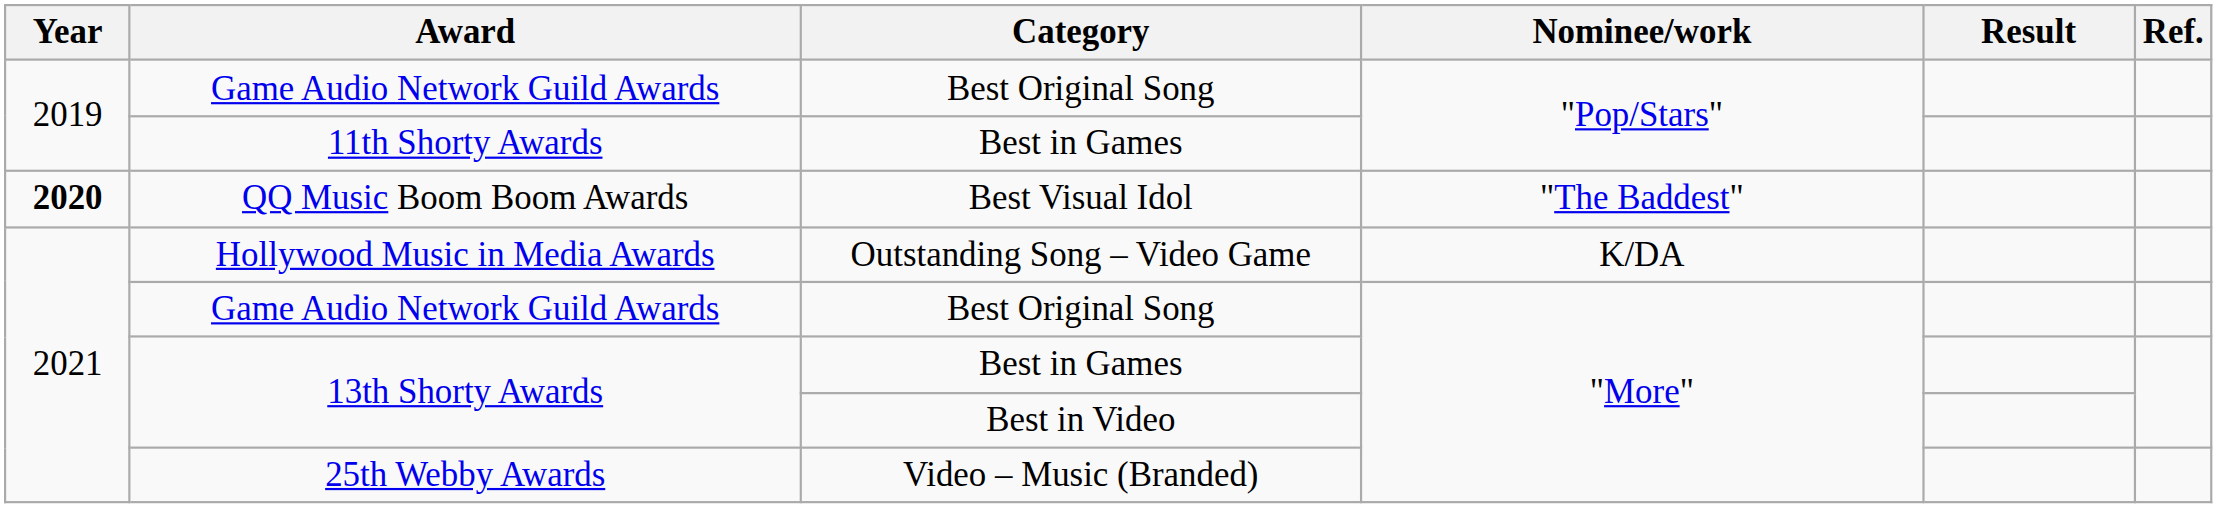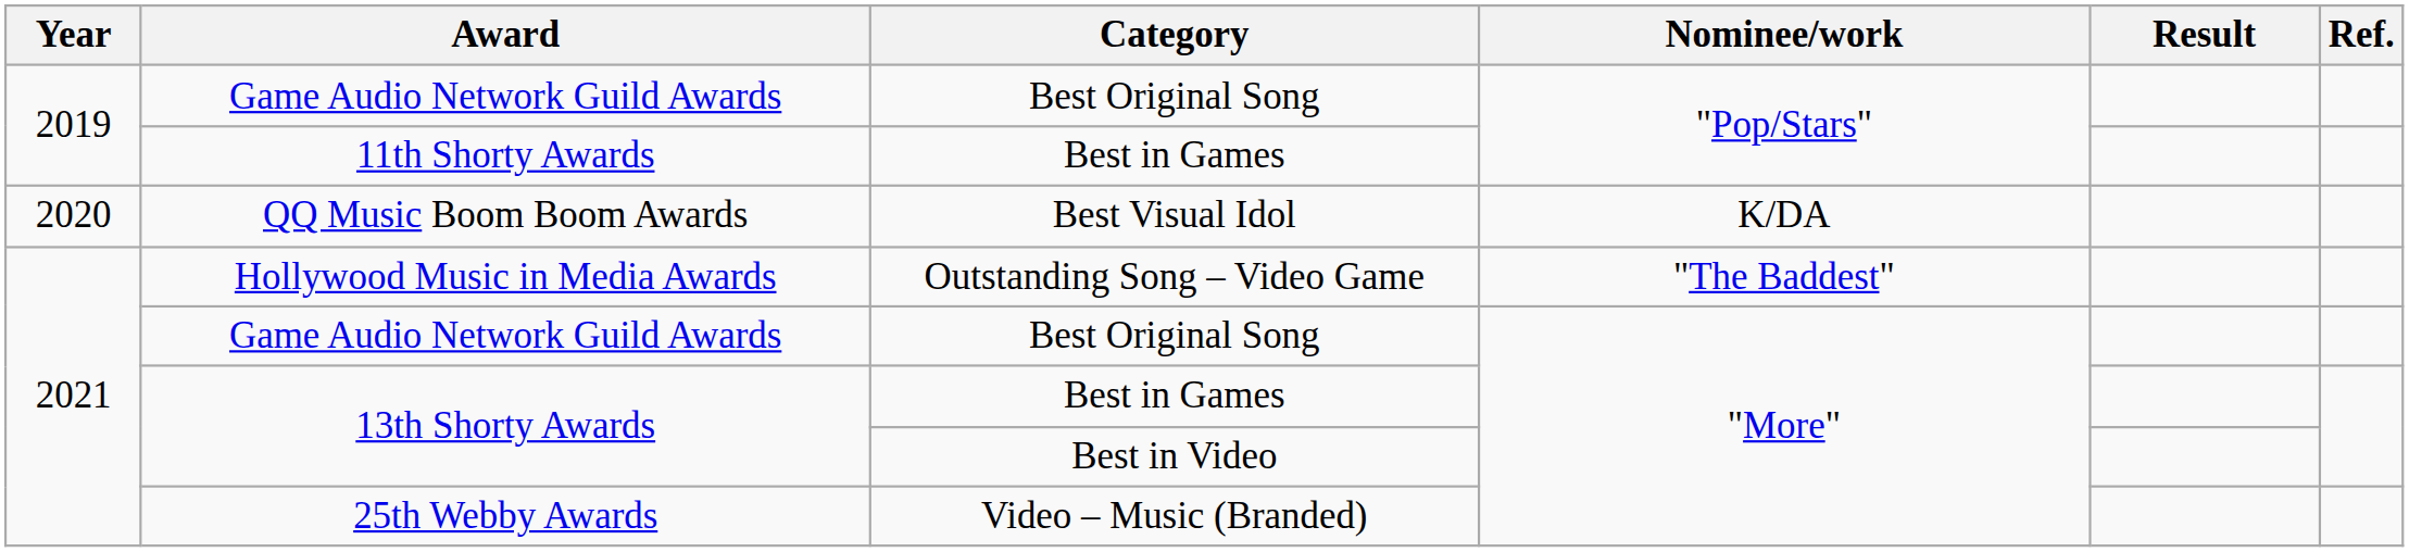 <table class="wikitable" style="text-align:center">
 <tr>
 <th width="50">Year</th>
 <th width="300">Award</th>
 <th width="250">Category</th>
 <th width="250">Nominee/work</th>
 <th width="90">Result</th>
 <th>Ref.</th>
 </tr>
 <tr>
 <td rowspan="2">2019</td>
 <td><a href='#'>Game Audio Network Guild Awards</a></td>
 <td>Best Original Song</td>
 <td rowspan="2">"<a href='#'>Pop/Stars</a>"</td>
 <td></td>
 <td></td>
 </tr>
 <tr>
 <td><a href='#'>11th Shorty Awards</a></td>
 <td>Best in Games</td>
 <td></td>
 <td></td>
 </tr>
 <tr>
-<td rowspan="1"><strong>2020</strong></td>
+<td rowspan="1">2020</td>
 <td><a href='#'>QQ Music</a> Boom Boom Awards</td>
 <td>Best Visual Idol</td>
-<td>"<a href='#'>The Baddest</a>"</td>
+<td>K/DA</td>
 <td></td>
 <td></td>
 </tr>
 <tr>
 <td rowspan="5">2021</td>
 <td><a href='#'>Hollywood Music in Media Awards</a></td>
 <td>Outstanding Song – Video Game</td>
-<td>K/DA</td>
+<td>"<a href='#'>The Baddest</a>"</td>
 <td></td>
 <td></td>
 </tr>
 <tr>
 <td><a href='#'>Game Audio Network Guild Awards</a></td>
 <td>Best Original Song</td>
 <td rowspan="4">"<a href='#'>More</a>"</td>
 <td></td>
 <td></td>
 </tr>
 <tr>
 <td rowspan="2"><a href='#'>13th Shorty Awards</a></td>
 <td>Best in Games</td>
 <td></td>
 <td rowspan="2"></td>
 </tr>
 <tr>
 <td>Best in Video</td>
 <td></td>
 </tr>
 <tr>
 <td><a href='#'>25th Webby Awards</a></td>
 <td>Video – Music (Branded)</td>
 <td></td>
 <td></td>
 </tr>
 </table>
